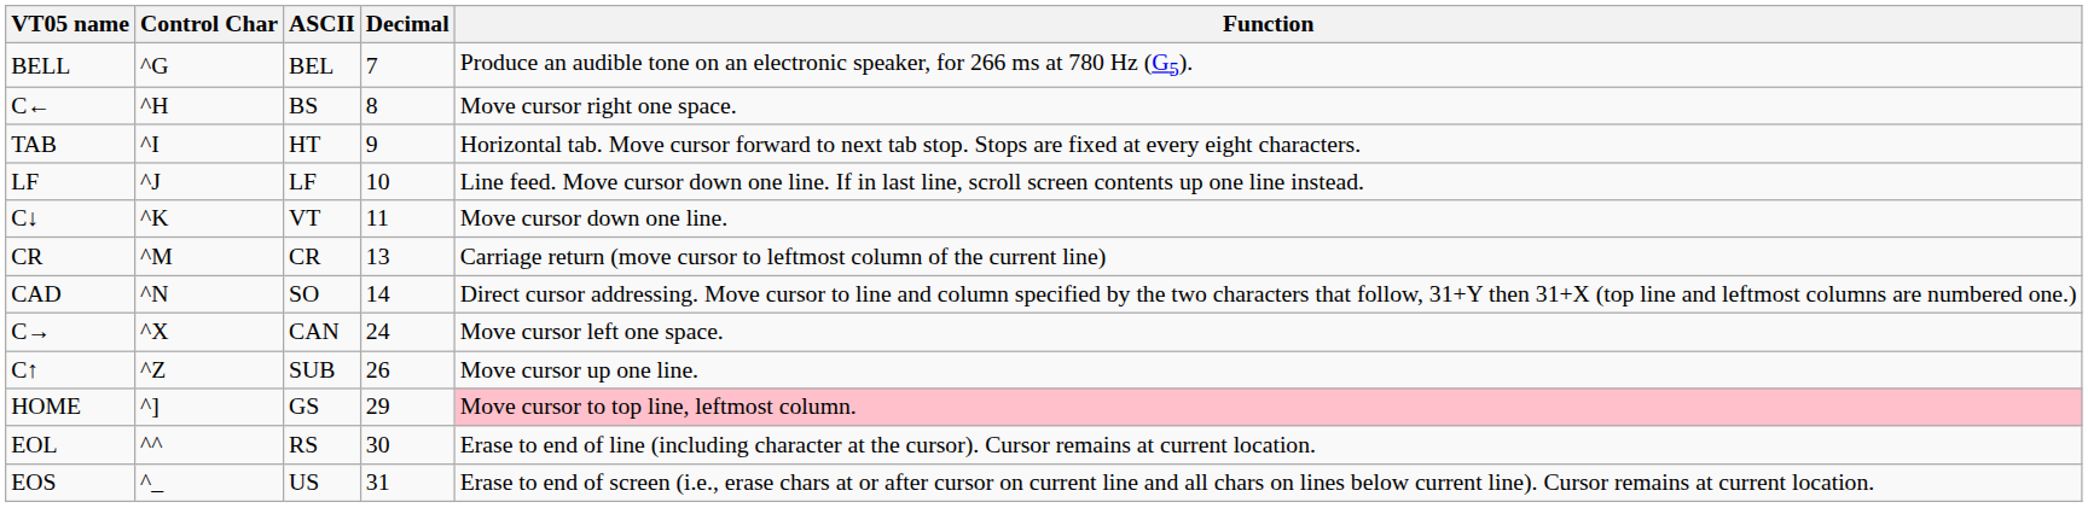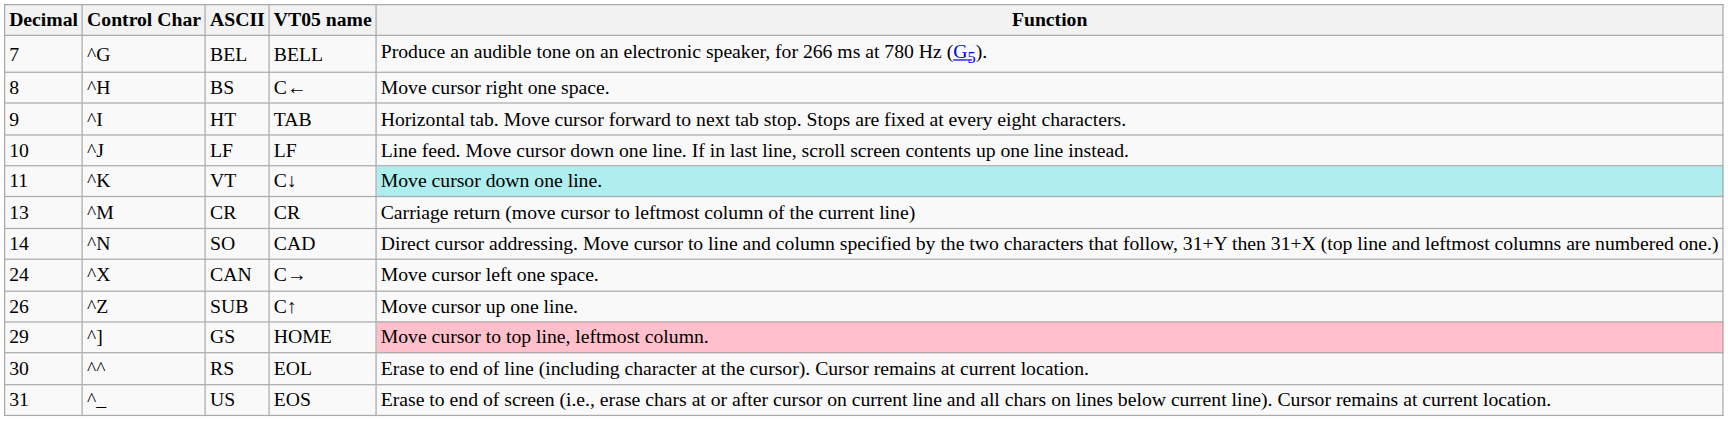 <table class="wikitable">
 <tr>
-<th>VT05 name</th>
+<th>Decimal</th>
 <th>Control Char</th>
 <th>ASCII</th>
-<th>Decimal</th>
+<th>VT05 name</th>
 <th>Function</th>
 </tr>
 <tr>
-<td>BELL</td>
+<td>7</td>
 <td>^G</td>
 <td>BEL</td>
-<td>7</td>
+<td>BELL</td>
 <td>Produce an audible tone on an electronic speaker, for 266 ms at 780 Hz (<a href='#'>G<sub>5</sub></a>).</td>
 </tr>
 <tr>
-<td>C←</td>
+<td>8</td>
 <td>^H</td>
 <td>BS</td>
-<td>8</td>
+<td>C←</td>
 <td>Move cursor right one space.</td>
 </tr>
 <tr>
-<td>TAB</td>
+<td>9</td>
 <td>^I</td>
 <td>HT</td>
-<td>9</td>
+<td>TAB</td>
 <td>Horizontal tab.  Move cursor forward to next tab stop.  Stops are fixed at every eight characters.</td>
 </tr>
 <tr>
-<td>LF</td>
+<td>10</td>
 <td>^J</td>
 <td>LF</td>
-<td>10</td>
+<td>LF</td>
 <td>Line feed.  Move cursor down one line. If in last line, scroll screen contents up one line instead.</td>
 </tr>
 <tr>
-<td>C↓</td>
+<td>11</td>
 <td>^K</td>
 <td>VT</td>
-<td>11</td>
-<td>Move cursor down one line.</td>
+<td>C↓</td>
+<td style="background: paleturquoise;">Move cursor down one line.</td>
 </tr>
 <tr>
-<td>CR</td>
+<td>13</td>
 <td>^M</td>
 <td>CR</td>
-<td>13</td>
+<td>CR</td>
 <td>Carriage return (move cursor to leftmost column of the current line)</td>
 </tr>
 <tr>
-<td>CAD</td>
+<td>14</td>
 <td>^N</td>
 <td>SO</td>
-<td>14</td>
+<td>CAD</td>
 <td>Direct cursor addressing. Move cursor to line and column specified by the two characters that follow, 31+Y then 31+X (top line and leftmost columns are numbered one.)</td>
 </tr>
 <tr>
-<td>C→</td>
+<td>24</td>
 <td>^X</td>
 <td>CAN</td>
-<td>24</td>
+<td>C→</td>
 <td>Move cursor left one space.</td>
 </tr>
 <tr>
-<td>C↑</td>
+<td>26</td>
 <td>^Z</td>
 <td>SUB</td>
-<td>26</td>
+<td>C↑</td>
 <td>Move cursor up one line.</td>
 </tr>
 <tr>
-<td>HOME</td>
+<td>29</td>
 <td>^]</td>
 <td>GS</td>
-<td>29</td>
+<td>HOME</td>
 <td style="background: pink;">Move cursor to top line, leftmost column.</td>
 </tr>
 <tr>
-<td>EOL</td>
+<td>30</td>
 <td>^^</td>
 <td>RS</td>
-<td>30</td>
+<td>EOL</td>
 <td>Erase to end of line (including character at the cursor). Cursor remains at current location.</td>
 </tr>
 <tr>
-<td>EOS</td>
+<td>31</td>
 <td>^_</td>
 <td>US</td>
-<td>31</td>
+<td>EOS</td>
 <td>Erase to end of screen (i.e., erase chars at or after cursor on current line and all chars on lines below current line). Cursor remains at current location.</td>
 </tr>
 </table>
